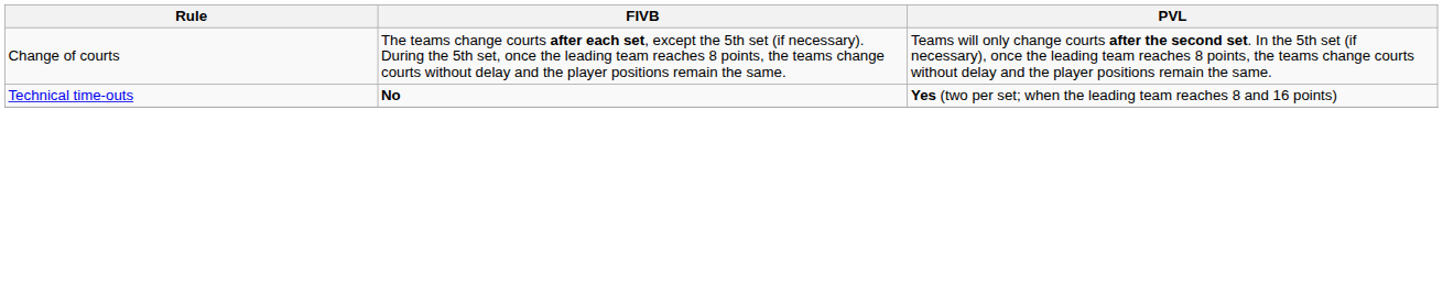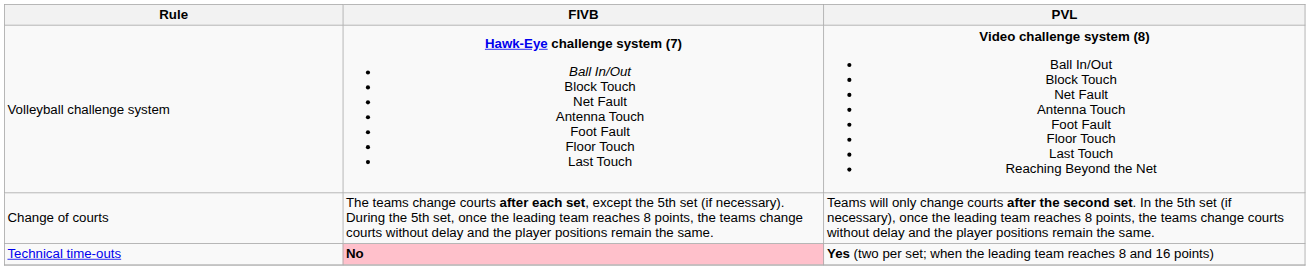 <table class="wikitable">
 <tr>
 <th width=19%>Rule</th>
 <th width=27%>FIVB</th>
 <th width=27%>PVL</th>
+</tr>
+<tr>
+<td>Volleyball challenge system</td>
+<td align="center"><strong><a href='#'>Hawk-Eye</a> challenge system (7)</strong><br><ul><li><em>Ball In/Out</em></li><li>Block Touch</li><li>Net Fault</li><li>Antenna Touch</li><li>Foot Fault</li><li>Floor Touch</li><li>Last Touch</li></ul></td>
+<td align="center"><strong>Video challenge system (8)</strong><br><ul><li>Ball In/Out</li><li>Block Touch</li><li>Net Fault</li><li>Antenna Touch</li><li>Foot Fault</li><li>Floor Touch</li><li>Last Touch</li><li>Reaching Beyond the Net</li></ul></td>
 </tr>
 <tr>
 <td>Change of courts</td>
 <td>The teams change courts <strong>after each set</strong>, except the 5th set (if necessary). During the 5th set, once the leading team reaches 8 points, the teams change courts without delay and the player positions remain the same.</td>
 <td>Teams will only change courts <strong>after the second set</strong>. In the 5th set (if necessary), once the leading team reaches 8 points, the teams change courts without delay and the player positions remain the same.</td>
 </tr>
 <tr>
 <td><a href='#'>Technical time-outs</a></td>
-<td><strong>No</strong></td>
+<td style="background: pink;"><strong>No</strong></td>
 <td><strong>Yes</strong> (two per set; when the leading team reaches 8 and 16 points)</td>
 </tr>
 <tr>
 </tr>
 </table>
